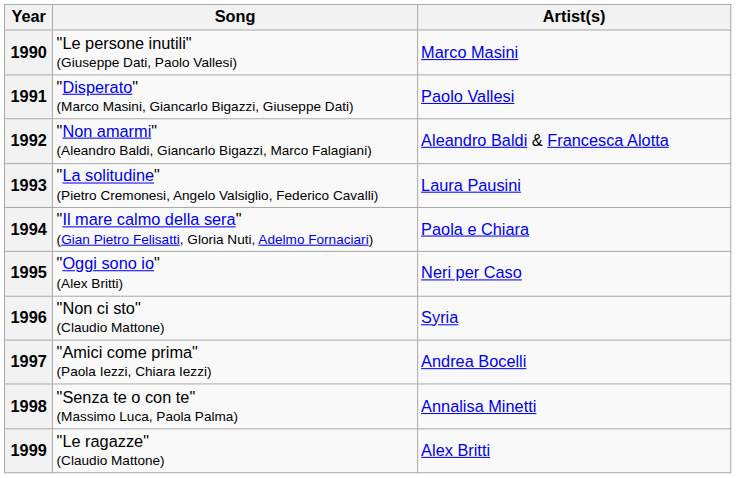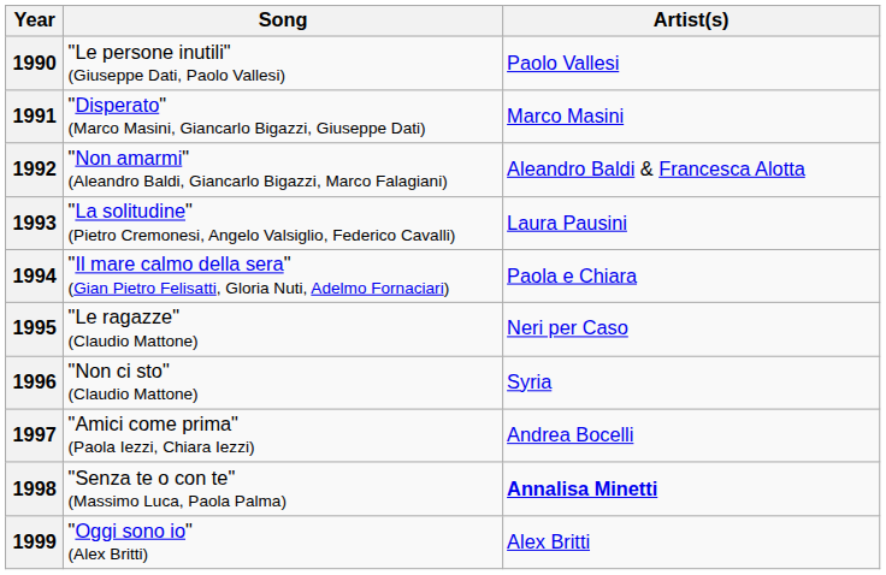 <table class="wikitable plainrowheaders">
 <tr>
 <th style="width:40px;">Year</th>
 <th style="width:350px;">Song</th>
 <th style="width:300px;">Artist(s)</th>
 </tr>
 <tr>
 <th scope="row">1990</th>
 <td>"Le persone inutili"<br><small>(Giuseppe Dati, Paolo Vallesi)</small></td>
-<td><a href='#'>Marco Masini</a></td>
+<td><a href='#'>Paolo Vallesi</a></td>
 </tr>
 <tr>
 <th scope="row">1991</th>
 <td>"<a href='#'>Disperato</a>"<br><small>(Marco Masini, Giancarlo Bigazzi, Giuseppe Dati)</small></td>
-<td><a href='#'>Paolo Vallesi</a></td>
+<td><a href='#'>Marco Masini</a></td>
 </tr>
 <tr>
 <th scope="row">1992</th>
 <td>"<a href='#'>Non amarmi</a>"<br><small>(Aleandro Baldi, Giancarlo Bigazzi, Marco Falagiani)</small></td>
 <td><a href='#'>Aleandro Baldi</a> & <a href='#'>Francesca Alotta</a></td>
 </tr>
 <tr>
 <th scope="row">1993</th>
 <td>"<a href='#'>La solitudine</a>"<br><small>(Pietro Cremonesi, Angelo Valsiglio, Federico Cavalli)</small></td>
 <td><a href='#'>Laura Pausini</a></td>
 </tr>
 <tr>
 <th scope="row">1994</th>
 <td>"<a href='#'>Il mare calmo della sera</a>"<br><small>(<a href='#'>Gian Pietro Felisatti</a>, Gloria Nuti, <a href='#'>Adelmo Fornaciari</a>)</small></td>
 <td><a href='#'>Paola e Chiara</a></td>
 </tr>
 <tr>
 <th scope="row">1995</th>
-<td>"<a href='#'>Oggi sono io</a>"<br><small>(Alex Britti)</small></td>
+<td>"Le ragazze"<br><small>(Claudio Mattone)</small></td>
 <td><a href='#'>Neri per Caso</a></td>
 </tr>
 <tr>
 <th scope="row">1996</th>
 <td>"Non ci sto"<br><small>(Claudio Mattone)</small></td>
 <td><a href='#'>Syria</a></td>
 </tr>
 <tr>
 <th scope="row">1997</th>
 <td>"Amici come prima"<br><small>(Paola Iezzi, Chiara Iezzi)</small></td>
 <td><a href='#'>Andrea Bocelli</a></td>
 </tr>
 <tr>
 <th scope="row">1998</th>
 <td>"Senza te o con te"<br><small>(Massimo Luca, Paola Palma)</small></td>
-<td><a href='#'>Annalisa Minetti</a></td>
+<td><strong><a href='#'>Annalisa Minetti</a></strong></td>
 </tr>
 <tr>
 <th scope="row">1999</th>
-<td>"Le ragazze"<br><small>(Claudio Mattone)</small></td>
+<td>"<a href='#'>Oggi sono io</a>"<br><small>(Alex Britti)</small></td>
 <td><a href='#'>Alex Britti</a></td>
 </tr>
 </table>
